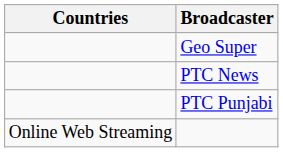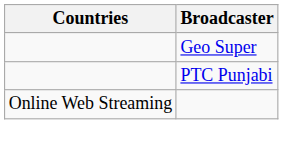 <table class="wikitable">
 <tr>
 <th>Countries</th>
 <th>Broadcaster</th>
 </tr>
 <tr>
 <td></td>
 <td><a href='#'>Geo Super</a></td>
 </tr>
 <tr>
-<td></td>
-<td><a href='#'>PTC News</a></td>
-</tr>
-<tr>
 <td><br></td>
 <td><a href='#'>PTC Punjabi</a></td>
 </tr>
 <tr>
 <td>Online Web Streaming</td>
 <td></td>
 </tr>
 </table>
